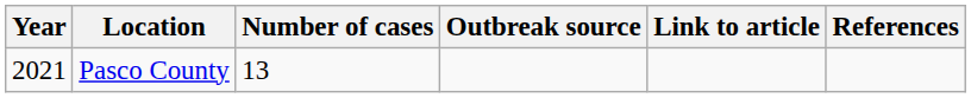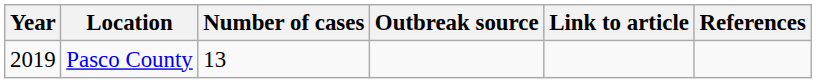 <table class="wikitable sortable">
 <tr>
 <th>Year</th>
 <th>Location</th>
 <th>Number of cases</th>
 <th>Outbreak source</th>
 <th>Link to article</th>
 <th>References</th>
 </tr>
 <tr>
-<td>2021</td>
+<td>2019</td>
 <td><a href='#'>Pasco County</a></td>
 <td>13</td>
 <td></td>
 <td></td>
 <td></td>
 </tr>
 </table>
